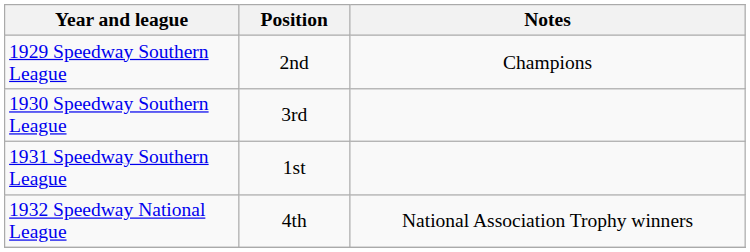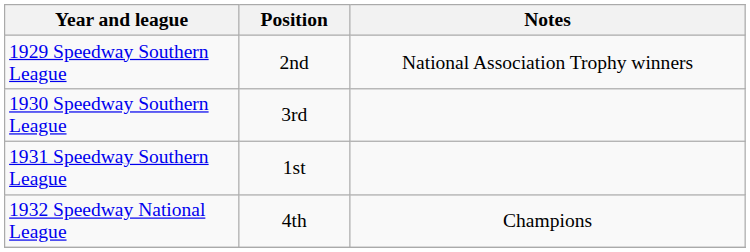 <table class="wikitable">
 <tr>
 <th width=250>Year and league</th>
 <th width=100>Position</th>
 <th width=450>Notes</th>
 </tr>
 <tr align=center>
 <td align="left"><a href='#'>1929 Speedway Southern League</a></td>
 <td>2nd</td>
-<td>Champions</td>
+<td>National Association Trophy winners</td>
 </tr>
 <tr align=center>
 <td align="left"><a href='#'>1930 Speedway Southern League</a></td>
 <td>3rd</td>
 <td></td>
 </tr>
 <tr align=center>
 <td align="left"><a href='#'>1931 Speedway Southern League</a></td>
 <td>1st</td>
 <td></td>
 </tr>
 <tr align=center>
 <td align="left"><a href='#'>1932 Speedway National League</a></td>
 <td>4th</td>
-<td>National Association Trophy winners</td>
+<td>Champions</td>
 </tr>
 <tr align=center>
 </tr>
 </table>
